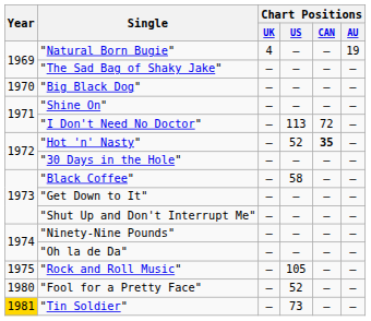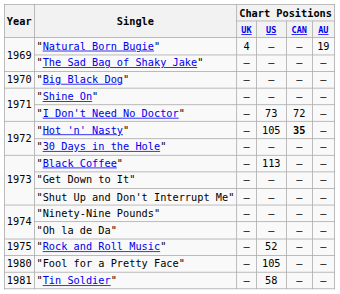 <table class="wikitable">
 <tr>
 <th rowspan="2">Year</th>
 <th rowspan="2">Single</th>
 <th colspan="4">Chart Positions</th>
 </tr>
 <tr>
 <th><small><a href='#'>UK</a></small></th>
 <th><small><a href='#'>US</a></small></th>
 <th><small><a href='#'>CAN</a></small></th>
 <th><small><a href='#'>AU</a></small></th>
 </tr>
 <tr>
 <td rowspan="2">1969</td>
 <td>"<a href='#'>Natural Born Bugie</a>"</td>
 <td align="center">4</td>
 <td align="center">–</td>
 <td align="center">–</td>
 <td align="center">19</td>
 </tr>
 <tr>
 <td>"<a href='#'>The Sad Bag of Shaky Jake</a>"</td>
 <td align="center">–</td>
 <td align="center">–</td>
 <td align="center">–</td>
 <td align="center">–</td>
 </tr>
 <tr>
 <td rowspan="1">1970</td>
 <td>"<a href='#'>Big Black Dog</a>"</td>
 <td align="center">–</td>
 <td align="center">–</td>
 <td align="center">–</td>
 <td align="center">–</td>
 </tr>
 <tr>
 <td rowspan="2">1971</td>
 <td>"<a href='#'>Shine On</a>"</td>
 <td align="center">–</td>
 <td align="center">–</td>
 <td align="center">–</td>
 <td align="center">–</td>
 </tr>
 <tr>
 <td>"<a href='#'>I Don't Need No Doctor</a>"</td>
 <td align="center">–</td>
-<td align="center">113</td>
+<td align="center">73</td>
 <td align="center">72</td>
 <td align="center">–</td>
 </tr>
 <tr>
 <td rowspan="2">1972</td>
 <td>"<a href='#'>Hot 'n' Nasty</a>"</td>
 <td align="center">–</td>
-<td align="center">52</td>
+<td align="center">105</td>
 <td align="center"><strong>35</strong></td>
 <td align="center">–</td>
 </tr>
 <tr>
 <td>"<a href='#'>30 Days in the Hole</a>"</td>
 <td align="center">–</td>
 <td align="center">–</td>
 <td align="center">–</td>
 <td align="center">–</td>
 </tr>
 <tr>
 <td rowspan="3">1973</td>
 <td>"<a href='#'>Black Coffee</a>"</td>
 <td align="center">–</td>
-<td align="center">58</td>
+<td align="center">113</td>
 <td align="center">–</td>
 <td align="center">–</td>
 </tr>
 <tr>
 <td>"Get Down to It"</td>
 <td align="center">–</td>
 <td align="center">–</td>
 <td align="center">–</td>
 <td align="center">–</td>
 </tr>
 <tr>
 <td>"Shut Up and Don't Interrupt Me"</td>
 <td align="center">–</td>
 <td align="center">–</td>
 <td align="center">–</td>
 <td align="center">–</td>
 </tr>
 <tr>
 <td rowspan="2">1974</td>
 <td>"Ninety-Nine Pounds"</td>
 <td align="center">–</td>
 <td align="center">–</td>
 <td align="center">–</td>
 <td align="center">–</td>
 </tr>
 <tr>
 <td>"Oh la de Da"</td>
 <td align="center">–</td>
 <td align="center">–</td>
 <td align="center">–</td>
 <td align="center">–</td>
 </tr>
 <tr>
 <td rowspan="1">1975</td>
 <td>"<a href='#'>Rock and Roll Music</a>"</td>
 <td align="center">–</td>
-<td align="center">105</td>
+<td align="center">52</td>
 <td align="center">–</td>
 <td align="center">–</td>
 </tr>
 <tr>
 <td rowspan="1">1980</td>
 <td>"Fool for a Pretty Face"</td>
 <td align="center">–</td>
-<td align="center">52</td>
+<td align="center">105</td>
 <td align="center">–</td>
 <td align="center">–</td>
 </tr>
 <tr>
-<td rowspan="1" style="background: gold;">1981</td>
+<td rowspan="1">1981</td>
 <td>"<a href='#'>Tin Soldier</a>"</td>
 <td align="center">–</td>
-<td align="center">73</td>
+<td align="center">58</td>
 <td align="center">–</td>
 <td align="center">–</td>
 </tr>
 </table>
